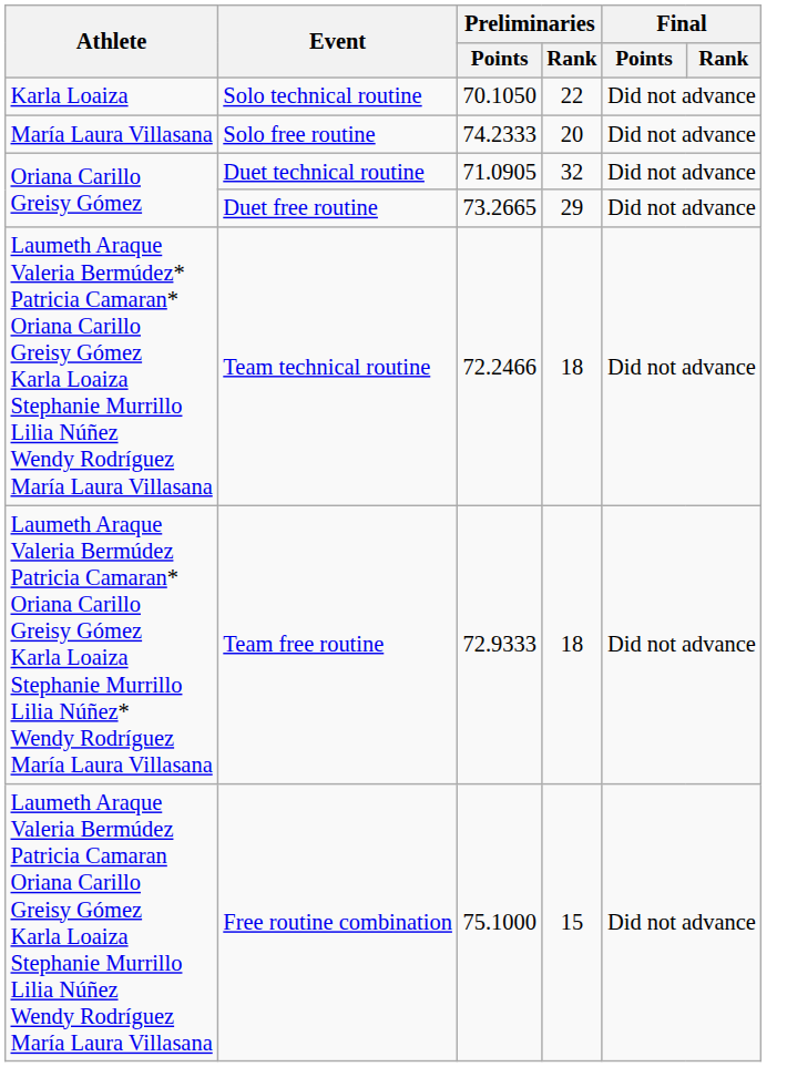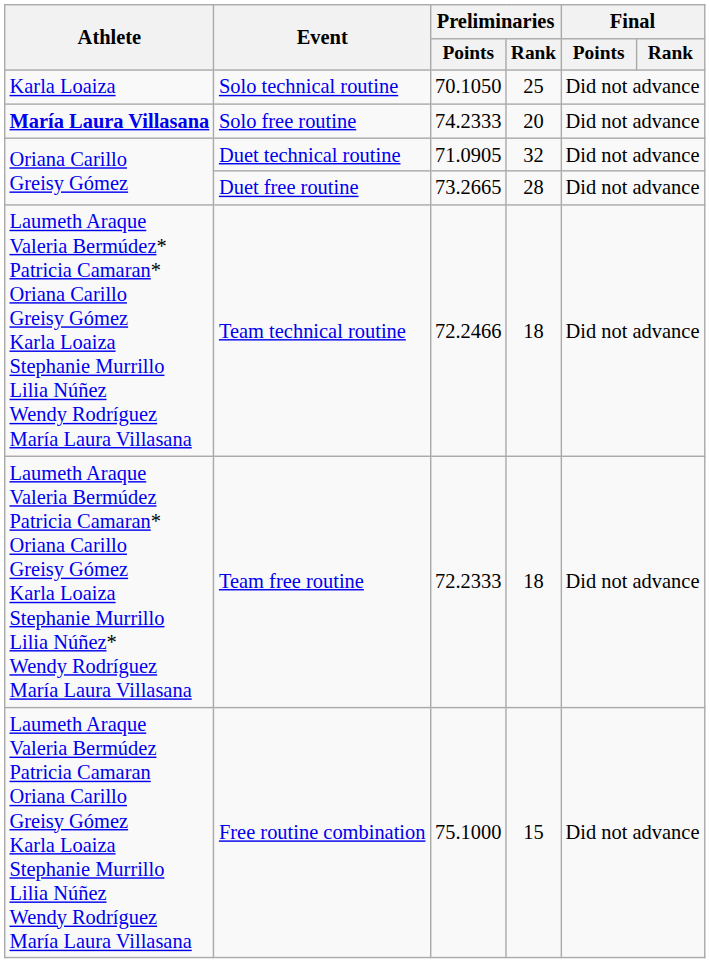 <table class=wikitable style="font-size:90%">
 <tr>
 <th rowspan="2">Athlete</th>
 <th rowspan="2">Event</th>
 <th colspan="2">Preliminaries</th>
 <th colspan="2">Final</th>
 </tr>
 <tr style="font-size:95%">
 <th>Points</th>
 <th>Rank</th>
 <th>Points</th>
 <th>Rank</th>
 </tr>
 <tr align=center>
 <td align=left><a href='#'>Karla Loaiza</a></td>
 <td align=left><a href='#'>Solo technical routine</a></td>
 <td>70.1050</td>
-<td>22</td>
+<td>25</td>
 <td colspan=2>Did not advance</td>
 </tr>
 <tr align=center>
-<td align=left><a href='#'>María Laura Villasana</a></td>
+<td align=left><strong><a href='#'>María Laura Villasana</a></strong></td>
 <td align=left><a href='#'>Solo free routine</a></td>
 <td>74.2333</td>
 <td>20</td>
 <td colspan=2>Did not advance</td>
 </tr>
 <tr align=center>
 <td align=left rowspan=2><a href='#'>Oriana Carillo</a><br><a href='#'>Greisy Gómez</a></td>
 <td align=left><a href='#'>Duet technical routine</a></td>
 <td>71.0905</td>
 <td>32</td>
 <td colspan=2>Did not advance</td>
 </tr>
 <tr align=center>
 <td align=left><a href='#'>Duet free routine</a></td>
 <td>73.2665</td>
-<td>29</td>
+<td>28</td>
 <td colspan=2>Did not advance</td>
 </tr>
 <tr align=center>
 <td align=left><a href='#'>Laumeth Araque</a> <br><a href='#'>Valeria Bermúdez</a>*<br><a href='#'>Patricia Camaran</a>*<br><a href='#'>Oriana Carillo</a><br><a href='#'>Greisy Gómez</a><br><a href='#'>Karla Loaiza</a><br><a href='#'>Stephanie Murrillo</a><br><a href='#'>Lilia Núñez</a><br><a href='#'>Wendy Rodríguez</a><br><a href='#'>María Laura Villasana</a></td>
 <td align=left><a href='#'>Team technical routine</a></td>
 <td>72.2466</td>
 <td>18</td>
 <td colspan=2>Did not advance</td>
 </tr>
 <tr align=center>
 <td align=left><a href='#'>Laumeth Araque</a> <br><a href='#'>Valeria Bermúdez</a> <br><a href='#'>Patricia Camaran</a>*<br><a href='#'>Oriana Carillo</a><br><a href='#'>Greisy Gómez</a><br><a href='#'>Karla Loaiza</a><br><a href='#'>Stephanie Murrillo</a><br><a href='#'>Lilia Núñez</a>*<br><a href='#'>Wendy Rodríguez</a><br><a href='#'>María Laura Villasana</a></td>
 <td align=left><a href='#'>Team free routine</a></td>
-<td>72.9333</td>
+<td>72.2333</td>
 <td>18</td>
 <td colspan=2>Did not advance</td>
 </tr>
 <tr align=center>
 <td align=left><a href='#'>Laumeth Araque</a> <br><a href='#'>Valeria Bermúdez</a> <br><a href='#'>Patricia Camaran</a><br><a href='#'>Oriana Carillo</a><br><a href='#'>Greisy Gómez</a><br><a href='#'>Karla Loaiza</a><br><a href='#'>Stephanie Murrillo</a><br><a href='#'>Lilia Núñez</a><br><a href='#'>Wendy Rodríguez</a><br><a href='#'>María Laura Villasana</a></td>
 <td align=left><a href='#'>Free routine combination</a></td>
 <td>75.1000</td>
 <td>15</td>
 <td colspan=2>Did not advance</td>
 </tr>
 </table>
